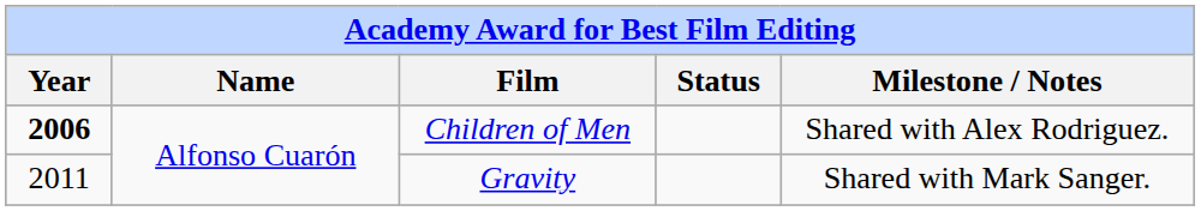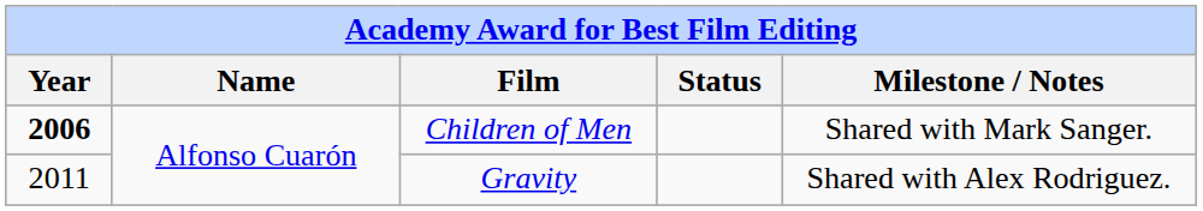 <table class="wikitable" style="text-align: center">
 <tr ---- bgcolor="#bfd7ff">
 <td colspan=5 align=center><strong><a href='#'>Academy Award for Best Film Editing</a></strong></td>
 </tr>
 <tr ---- bgcolor="#ebf5ff">
 <th width="75">Year</th>
 <th width="300">Name</th>
 <th width="250">Film</th>
 <th width="80">Status</th>
 <th width="450">Milestone / Notes</th>
 </tr>
 <tr>
 <td><strong>2006</strong></td>
 <td rowspan=2><a href='#'>Alfonso Cuarón</a></td>
 <td><em><a href='#'>Children of Men</a></em></td>
 <td></td>
-<td>Shared with Alex Rodriguez.</td>
+<td>Shared with Mark Sanger.</td>
 </tr>
 <tr>
 <td>2011</td>
 <td><em><a href='#'>Gravity</a></em></td>
 <td></td>
-<td>Shared with Mark Sanger.</td>
+<td>Shared with Alex Rodriguez.</td>
 </tr>
 </table>
